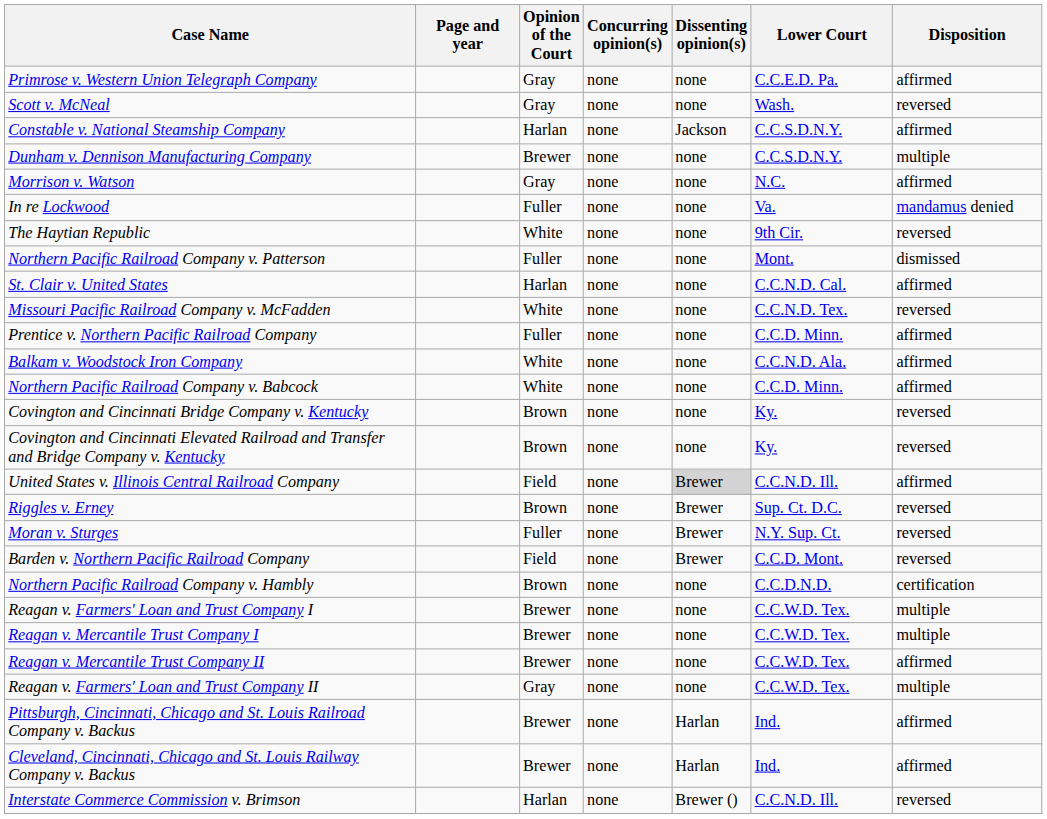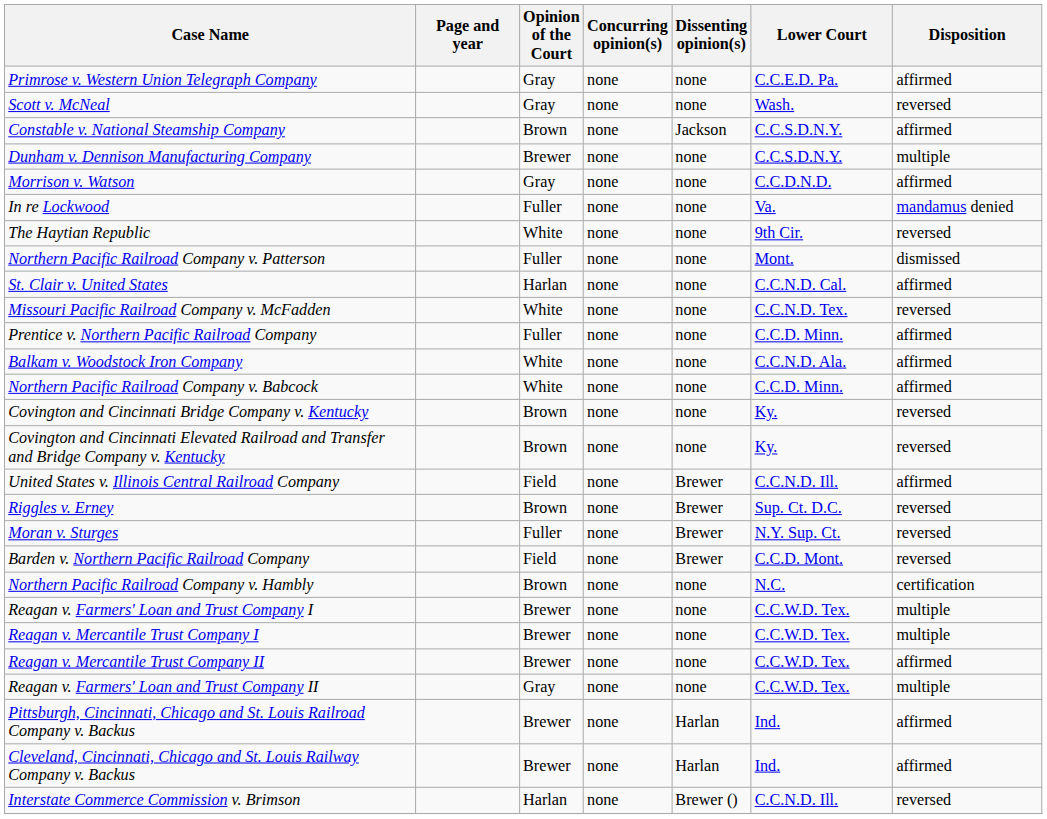 <table class="wikitable sortable">
 <tr>
 <th scope="col" style="width: 400px;">Case Name</th>
 <th scope="col" style="width: 95px;">Page and year</th>
 <th scope="col" style="width: 10px;">Opinion of the Court</th>
 <th scope="col" style="width: 10px;">Concurring opinion(s)</th>
 <th scope="col" style="width: 10px;">Dissenting opinion(s)</th>
 <th scope="col" style="width: 133px;">Lower Court</th>
 <th scope="col" style="width: 140px;">Disposition</th>
 </tr>
 <tr>
 <td><em><a href='#'>Primrose v. Western Union Telegraph Company</a></em></td>
 <td align="right"></td>
 <td>Gray</td>
 <td>none</td>
 <td>none</td>
 <td><a href='#'>C.C.E.D. Pa.</a></td>
 <td>affirmed</td>
 </tr>
 <tr>
 <td><em><a href='#'>Scott v. McNeal</a></em></td>
 <td align="right"></td>
 <td>Gray</td>
 <td>none</td>
 <td>none</td>
 <td><a href='#'>Wash.</a></td>
 <td>reversed</td>
 </tr>
 <tr>
 <td><em><a href='#'>Constable v. National Steamship Company</a></em></td>
 <td align="right"></td>
-<td>Harlan</td>
+<td>Brown</td>
 <td>none</td>
 <td>Jackson</td>
 <td><a href='#'>C.C.S.D.N.Y.</a></td>
 <td>affirmed</td>
 </tr>
 <tr>
 <td><em><a href='#'>Dunham v. Dennison Manufacturing Company</a></em></td>
 <td align="right"></td>
 <td>Brewer</td>
 <td>none</td>
 <td>none</td>
 <td><a href='#'>C.C.S.D.N.Y.</a></td>
 <td>multiple</td>
 </tr>
 <tr>
 <td><em><a href='#'>Morrison v. Watson</a></em></td>
 <td align="right"></td>
 <td>Gray</td>
 <td>none</td>
 <td>none</td>
-<td><a href='#'>N.C.</a></td>
+<td><a href='#'>C.C.D.N.D.</a></td>
 <td>affirmed</td>
 </tr>
 <tr>
 <td><em>In re <a href='#'>Lockwood</a></em></td>
 <td align="right"></td>
 <td>Fuller</td>
 <td>none</td>
 <td>none</td>
 <td><a href='#'>Va.</a></td>
 <td><a href='#'>mandamus</a> denied</td>
 </tr>
 <tr>
 <td><em>The Haytian Republic</em></td>
 <td align="right"></td>
 <td>White</td>
 <td>none</td>
 <td>none</td>
 <td><a href='#'>9th Cir.</a></td>
 <td>reversed</td>
 </tr>
 <tr>
 <td><em><a href='#'>Northern Pacific Railroad</a> Company v. Patterson</em></td>
 <td align="right"></td>
 <td>Fuller</td>
 <td>none</td>
 <td>none</td>
 <td><a href='#'>Mont.</a></td>
 <td>dismissed</td>
 </tr>
 <tr>
 <td><em><a href='#'>St. Clair v. United States</a></em></td>
 <td align="right"></td>
 <td>Harlan</td>
 <td>none</td>
 <td>none</td>
 <td><a href='#'>C.C.N.D. Cal.</a></td>
 <td>affirmed</td>
 </tr>
 <tr>
 <td><em><a href='#'>Missouri Pacific Railroad</a> Company v. McFadden</em></td>
 <td align="right"></td>
 <td>White</td>
 <td>none</td>
 <td>none</td>
 <td><a href='#'>C.C.N.D. Tex.</a></td>
 <td>reversed</td>
 </tr>
 <tr>
 <td><em>Prentice v. <a href='#'>Northern Pacific Railroad</a> Company</em></td>
 <td align="right"></td>
 <td>Fuller</td>
 <td>none</td>
 <td>none</td>
 <td><a href='#'>C.C.D. Minn.</a></td>
 <td>affirmed</td>
 </tr>
 <tr>
 <td><em><a href='#'>Balkam v. Woodstock Iron Company</a></em></td>
 <td align="right"></td>
 <td>White</td>
 <td>none</td>
 <td>none</td>
 <td><a href='#'>C.C.N.D. Ala.</a></td>
 <td>affirmed</td>
 </tr>
 <tr>
 <td><em><a href='#'>Northern Pacific Railroad</a> Company v. Babcock</em></td>
 <td align="right"></td>
 <td>White</td>
 <td>none</td>
 <td>none</td>
 <td><a href='#'>C.C.D. Minn.</a></td>
 <td>affirmed</td>
 </tr>
 <tr>
 <td><em>Covington and Cincinnati Bridge Company v. <a href='#'>Kentucky</a></em></td>
 <td align="right"></td>
 <td>Brown</td>
 <td>none</td>
 <td>none</td>
 <td><a href='#'>Ky.</a></td>
 <td>reversed</td>
 </tr>
 <tr>
 <td><em>Covington and Cincinnati Elevated Railroad and Transfer and Bridge Company v. <a href='#'>Kentucky</a></em></td>
 <td align="right"></td>
 <td>Brown</td>
 <td>none</td>
 <td>none</td>
 <td><a href='#'>Ky.</a></td>
 <td>reversed</td>
 </tr>
 <tr>
 <td><em>United States v. <a href='#'>Illinois Central Railroad</a> Company</em></td>
 <td align="right"></td>
 <td>Field</td>
 <td>none</td>
-<td style="background: lightgrey;">Brewer</td>
+<td>Brewer</td>
 <td><a href='#'>C.C.N.D. Ill.</a></td>
 <td>affirmed</td>
 </tr>
 <tr>
 <td><em><a href='#'>Riggles v. Erney</a></em></td>
 <td align="right"></td>
 <td>Brown</td>
 <td>none</td>
 <td>Brewer</td>
 <td><a href='#'>Sup. Ct. D.C.</a></td>
 <td>reversed</td>
 </tr>
 <tr>
 <td><em><a href='#'>Moran v. Sturges</a></em></td>
 <td align="right"></td>
 <td>Fuller</td>
 <td>none</td>
 <td>Brewer</td>
 <td><a href='#'>N.Y. Sup. Ct.</a></td>
 <td>reversed</td>
 </tr>
 <tr>
 <td><em>Barden v. <a href='#'>Northern Pacific Railroad</a> Company</em></td>
 <td align="right"></td>
 <td>Field</td>
 <td>none</td>
 <td>Brewer</td>
 <td><a href='#'>C.C.D. Mont.</a></td>
 <td>reversed</td>
 </tr>
 <tr>
 <td><em><a href='#'>Northern Pacific Railroad</a> Company v. Hambly</em></td>
 <td align="right"></td>
 <td>Brown</td>
 <td>none</td>
 <td>none</td>
-<td><a href='#'>C.C.D.N.D.</a></td>
+<td><a href='#'>N.C.</a></td>
 <td>certification</td>
 </tr>
 <tr>
 <td><em>Reagan v. <a href='#'>Farmers' Loan and Trust Company</a> I</em></td>
 <td align="right"></td>
 <td>Brewer</td>
 <td>none</td>
 <td>none</td>
 <td><a href='#'>C.C.W.D. Tex.</a></td>
 <td>multiple</td>
 </tr>
 <tr>
 <td><em><a href='#'>Reagan v. Mercantile Trust Company I</a></em></td>
 <td align="right"></td>
 <td>Brewer</td>
 <td>none</td>
 <td>none</td>
 <td><a href='#'>C.C.W.D. Tex.</a></td>
 <td>multiple</td>
 </tr>
 <tr>
 <td><em><a href='#'>Reagan v. Mercantile Trust Company II</a></em></td>
 <td align="right"></td>
 <td>Brewer</td>
 <td>none</td>
 <td>none</td>
 <td><a href='#'>C.C.W.D. Tex.</a></td>
 <td>affirmed</td>
 </tr>
 <tr>
 <td><em>Reagan v. <a href='#'>Farmers' Loan and Trust Company</a> II</em></td>
 <td align="right"></td>
 <td>Gray</td>
 <td>none</td>
 <td>none</td>
 <td><a href='#'>C.C.W.D. Tex.</a></td>
 <td>multiple</td>
 </tr>
 <tr>
 <td><em><a href='#'>Pittsburgh, Cincinnati, Chicago and St. Louis Railroad</a> Company v. Backus</em></td>
 <td align="right"></td>
 <td>Brewer</td>
 <td>none</td>
 <td>Harlan</td>
 <td><a href='#'>Ind.</a></td>
 <td>affirmed</td>
 </tr>
 <tr>
 <td><em><a href='#'>Cleveland, Cincinnati, Chicago and St. Louis Railway</a> Company v. Backus</em></td>
 <td align="right"></td>
 <td>Brewer</td>
 <td>none</td>
 <td>Harlan</td>
 <td><a href='#'>Ind.</a></td>
 <td>affirmed</td>
 </tr>
 <tr>
 <td><em><a href='#'>Interstate Commerce Commission</a> v. Brimson</em></td>
 <td align="right"></td>
 <td>Harlan</td>
 <td>none</td>
 <td>Brewer ()</td>
 <td><a href='#'>C.C.N.D. Ill.</a></td>
 <td>reversed</td>
 </tr>
 <tr>
 </tr>
 </table>
